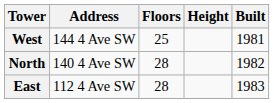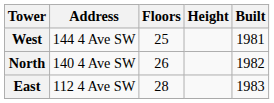 <table class="wikitable sortable" style="text-align:center;font-size:95%;">
 <tr>
 <th>Tower</th>
 <th>Address</th>
 <th>Floors</th>
 <th>Height</th>
 <th>Built</th>
 </tr>
 <tr>
 <th>West</th>
 <td>144 4 Ave SW</td>
 <td>25</td>
 <td></td>
 <td>1981</td>
 </tr>
 <tr>
 <th>North</th>
 <td>140 4 Ave SW</td>
-<td>28</td>
+<td>26</td>
 <td></td>
 <td>1982</td>
 </tr>
 <tr>
 <th>East</th>
 <td>112 4 Ave SW</td>
 <td>28</td>
 <td></td>
 <td>1983</td>
 </tr>
 <tr>
 </tr>
 </table>
